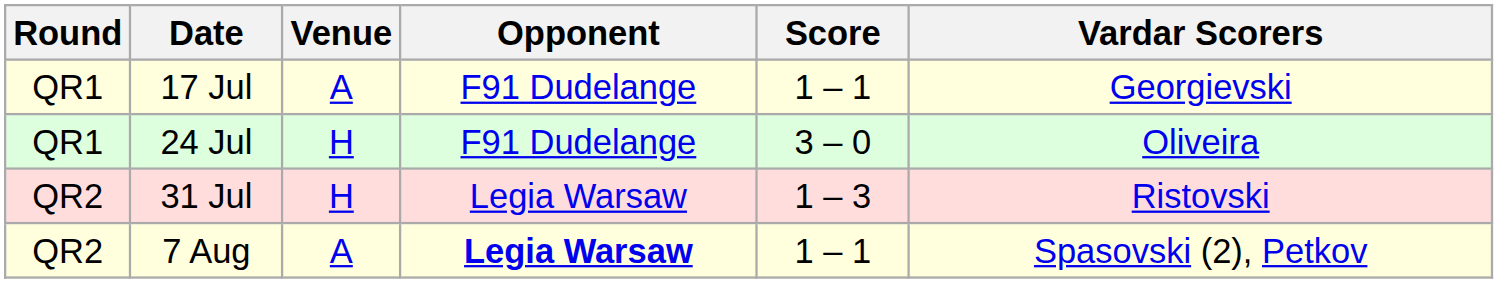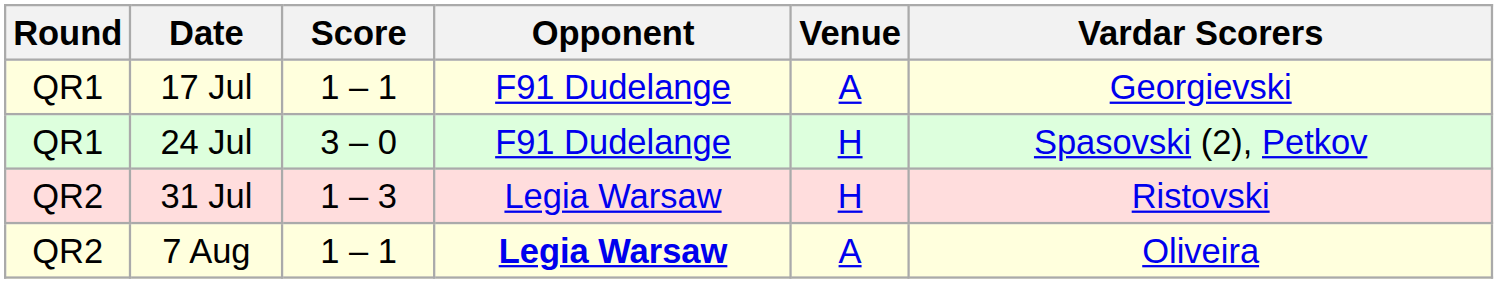 <table class="wikitable sortable" style="text-align: center; font-size:95%;">
 <tr>
 <th width="30">Round</th>
 <th width="60">Date</th>
+<th width="60">Score</th>
+<th width="150">Opponent</th>
 <th width="20">Venue</th>
-<th width="150">Opponent</th>
-<th width="60">Score</th>
 <th width="250">Vardar Scorers</th>
 </tr>
 <tr bgcolor="#ffffdd">
 <td>QR1</td>
 <td>17 Jul</td>
+<td>1 – 1</td>
+<td><a href='#'>F91 Dudelange</a> </td>
 <td><a href='#'>A</a> </td>
-<td><a href='#'>F91 Dudelange</a> </td>
-<td>1 – 1</td>
 <td><a href='#'>Georgievski</a></td>
 </tr>
 <tr bgcolor="#ddffdd">
 <td>QR1</td>
 <td>24 Jul</td>
+<td>3 – 0</td>
+<td><a href='#'>F91 Dudelange</a> </td>
 <td><a href='#'>H</a></td>
-<td><a href='#'>F91 Dudelange</a> </td>
-<td>3 – 0</td>
-<td><a href='#'>Oliveira</a></td>
+<td><a href='#'>Spasovski</a> (2), <a href='#'>Petkov</a></td>
 </tr>
 <tr bgcolor="#ffdddd">
 <td>QR2</td>
 <td>31 Jul</td>
+<td>1 – 3</td>
+<td><a href='#'>Legia Warsaw</a> </td>
 <td><a href='#'>H</a></td>
-<td><a href='#'>Legia Warsaw</a> </td>
-<td>1 – 3</td>
 <td><a href='#'>Ristovski</a></td>
 </tr>
 <tr bgcolor="#ffffdd">
 <td>QR2</td>
 <td>7 Aug</td>
+<td>1 – 1</td>
+<td><strong><a href='#'>Legia Warsaw</a> </strong></td>
 <td><a href='#'>A</a> </td>
-<td><strong><a href='#'>Legia Warsaw</a> </strong></td>
-<td>1 – 1</td>
-<td><a href='#'>Spasovski</a> (2), <a href='#'>Petkov</a></td>
+<td><a href='#'>Oliveira</a></td>
 </tr>
 </table>
